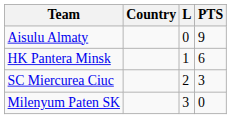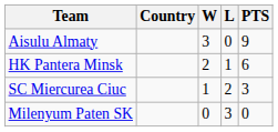 <table class="wikitable">
 <tr>
 <th>Team</th>
 <th>Country</th>
+<th>W</th>
 <th>L</th>
 <th>PTS</th>
 </tr>
 <tr>
 <td><a href='#'>Aisulu Almaty</a></td>
 <td></td>
+<td>3</td>
 <td>0</td>
 <td>9</td>
 </tr>
 <tr>
 <td><a href='#'>HK Pantera Minsk</a></td>
 <td></td>
+<td>2</td>
 <td>1</td>
 <td>6</td>
 </tr>
 <tr>
 <td><a href='#'>SC Miercurea Ciuc</a></td>
 <td></td>
+<td>1</td>
 <td>2</td>
 <td>3</td>
 </tr>
 <tr>
 <td><a href='#'>Milenyum Paten SK</a></td>
 <td></td>
+<td>0</td>
 <td>3</td>
 <td>0</td>
 </tr>
 </table>
